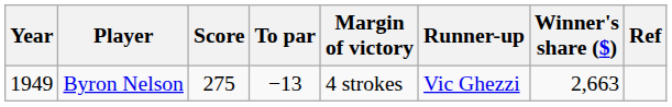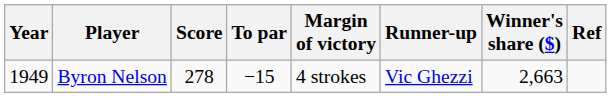 <table class="wikitable" style="font-size:95%">
 <tr>
 <th>Year</th>
 <th>Player</th>
 <th>Score</th>
 <th>To par</th>
 <th>Margin<br>of victory</th>
 <th>Runner-up</th>
 <th>Winner's<br>share (<a href='#'>$</a>)</th>
 <th>Ref</th>
 </tr>
 <tr>
 <td>1949</td>
 <td> <a href='#'>Byron Nelson</a></td>
-<td align="center">275</td>
-<td align=center>−13</td>
+<td align="center">278</td>
+<td align=center>−15</td>
 <td>4 strokes</td>
 <td> <a href='#'>Vic Ghezzi</a></td>
 <td align=right>2,663</td>
 <td></td>
 </tr>
 </table>
